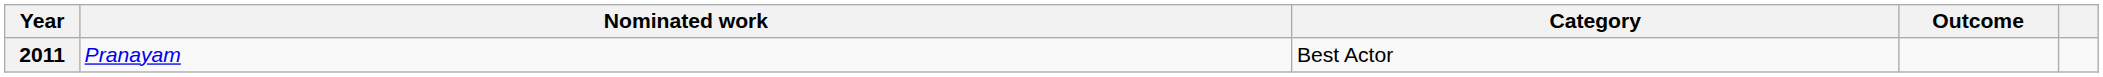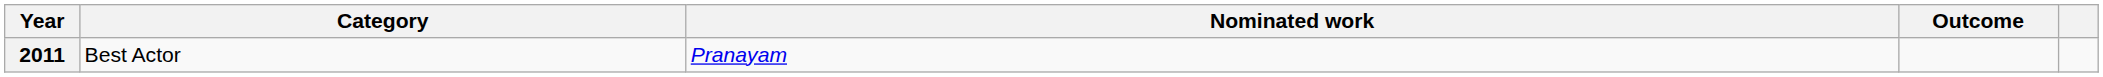 <table class="wikitable plainrowheaders" style="width:80%;">
 <tr>
 <th scope="col" style="width:1%;">Year</th>
+<th scope="col" style="width:15%;">Category</th>
 <th scope="col" style="width:30%;">Nominated work</th>
-<th scope="col" style="width:15%;">Category</th>
 <th scope="col" style="width:3%;">Outcome</th>
 <th scope="col" style="width:1%;"></th>
 </tr>
 <tr>
 <th scope="row">2011</th>
+<td>Best Actor</td>
 <td><em><a href='#'>Pranayam</a></em></td>
-<td>Best Actor</td>
 <td></td>
 <td style="text-align:center;"></td>
 </tr>
 </table>
